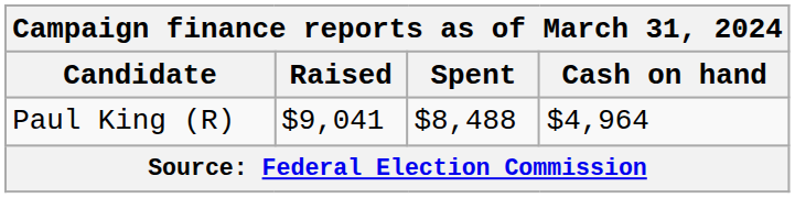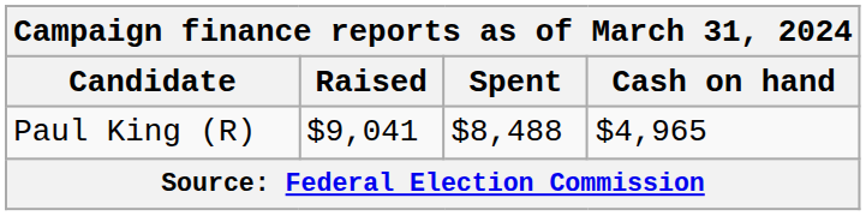 <table class="wikitable sortable">
 <tr>
 <th colspan=4>Campaign finance reports as of March 31, 2024</th>
 </tr>
 <tr style="text-align:center;">
 <th>Candidate</th>
 <th>Raised</th>
 <th>Spent</th>
 <th>Cash on hand</th>
 </tr>
 <tr>
 <td>Paul King (R)</td>
 <td>$9,041</td>
 <td>$8,488</td>
-<td>$4,964</td>
+<td>$4,965</td>
 </tr>
 <tr>
 <th colspan="4"><small>Source: <a href='#'>Federal Election Commission</a></small></th>
 </tr>
 </table>
